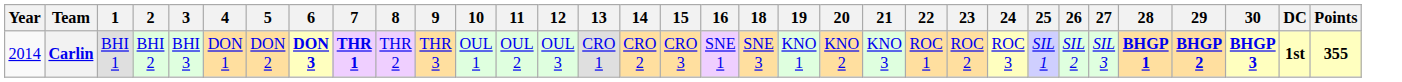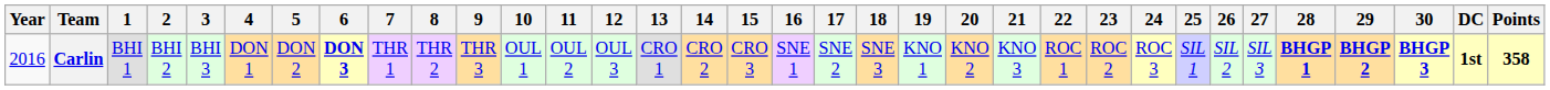 <table class="wikitable" style="text-align:center; font-size:85%">
 <tr>
 <th>Year</th>
 <th>Team</th>
 <th>1</th>
 <th>2</th>
 <th>3</th>
 <th>4</th>
 <th>5</th>
 <th>6</th>
 <th>7</th>
 <th>8</th>
 <th>9</th>
 <th>10</th>
 <th>11</th>
 <th>12</th>
 <th>13</th>
 <th>14</th>
 <th>15</th>
 <th>16</th>
+<th>17</th>
 <th>18</th>
 <th>19</th>
 <th>20</th>
 <th>21</th>
 <th>22</th>
 <th>23</th>
 <th>24</th>
 <th>25</th>
 <th>26</th>
 <th>27</th>
 <th>28</th>
 <th>29</th>
 <th>30</th>
 <th>DC</th>
 <th>Points</th>
 </tr>
 <tr>
-<td><a href='#'>2014</a></td>
+<td><a href='#'>2016</a></td>
 <th><a href='#'>Carlin</a></th>
 <td style="background:#DFDFDF;"><a href='#'>BHI<br>1</a><br></td>
 <td style="background:#DFFFDF;"><a href='#'>BHI<br>2</a><br></td>
 <td style="background:#DFFFDF;"><a href='#'>BHI<br>3</a><br></td>
 <td style="background:#FFDF9F;"><a href='#'>DON<br>1</a><br></td>
 <td style="background:#FFDF9F;"><a href='#'>DON<br>2</a><br></td>
 <td style="background:#FFFFBF;"><strong><a href='#'>DON<br>3</a></strong><br></td>
-<td style="background:#EFCFFF;"><strong><a href='#'>THR<br>1</a><br></strong></td>
+<td style="background:#EFCFFF;"><a href='#'>THR<br>1</a><br></td>
 <td style="background:#EFCFFF;"><a href='#'>THR<br>2</a><br></td>
 <td style="background:#FFDF9F;"><a href='#'>THR<br>3</a><br></td>
 <td style="background:#DFFFDF;"><a href='#'>OUL<br>1</a><br></td>
 <td style="background:#DFFFDF;"><a href='#'>OUL<br>2</a><br></td>
 <td style="background:#DFFFDF;"><a href='#'>OUL<br>3</a><br></td>
 <td style="background:#DFDFDF;"><a href='#'>CRO<br>1</a><br></td>
 <td style="background:#FFDF9F;"><a href='#'>CRO<br>2</a><br></td>
 <td style="background:#FFDF9F;"><a href='#'>CRO<br>3</a><br></td>
 <td style="background:#EFCFFF;"><a href='#'>SNE<br>1</a><br></td>
+<td style="background:#DFFFDF;"><a href='#'>SNE<br>2</a><br></td>
 <td style="background:#FFDF9F;"><a href='#'>SNE<br>3</a><br></td>
 <td style="background:#DFFFDF;"><a href='#'>KNO<br>1</a><br></td>
 <td style="background:#FFDF9F;"><a href='#'>KNO<br>2</a><br></td>
 <td style="background:#DFFFDF;"><a href='#'>KNO<br>3</a><br></td>
 <td style="background:#FFDF9F;"><a href='#'>ROC<br>1</a><br></td>
 <td style="background:#FFDF9F;"><a href='#'>ROC<br>2</a><br></td>
 <td style="background:#FFFFBF;"><a href='#'>ROC<br>3</a><br></td>
 <td style="background:#CFCFFF;"><em><a href='#'>SIL<br>1</a></em><br></td>
 <td style="background:#DFFFDF;"><em><a href='#'>SIL<br>2</a></em><br></td>
 <td style="background:#DFFFDF;"><em><a href='#'>SIL<br>3</a></em><br></td>
 <td style="background:#FFDF9F;"><strong><a href='#'>BHGP<br>1</a></strong><br></td>
 <td style="background:#FFDF9F;"><strong><a href='#'>BHGP<br>2</a><br></strong></td>
 <td style="background:#FFFFBF;"><strong><a href='#'>BHGP<br>3</a></strong><br></td>
 <th style="background:#FFFFBF;">1st</th>
-<th style="background:#FFFFBF;">355</th>
+<th style="background:#FFFFBF;">358</th>
 </tr>
 </table>
